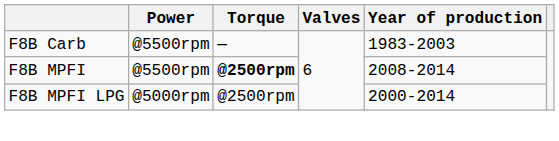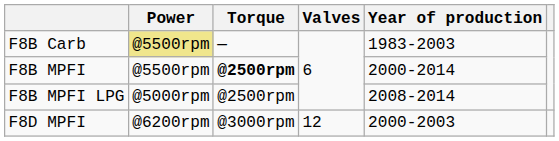 <table class="wikitable">
 <tr>
 <th></th>
 <th>Power</th>
 <th>Torque</th>
 <th>Valves</th>
 <th>Year of production</th>
 <th></th>
 </tr>
 <tr>
 <td>F8B Carb</td>
-<td> @5500rpm</td>
+<td style="background: khaki;"> @5500rpm</td>
 <td>  —</td>
 <td rowspan="3">6</td>
 <td>1983-2003</td>
 </tr>
 <tr>
 <td>F8B MPFI</td>
 <td> @5500rpm</td>
 <td><strong> @2500rpm</strong></td>
-<td>2008-2014</td>
+<td>2000-2014</td>
 </tr>
 <tr>
 <td>F8B MPFI LPG</td>
 <td> @5000rpm</td>
 <td> @2500rpm</td>
-<td>2000-2014</td>
+<td>2008-2014</td>
+</tr>
+<tr>
+<td>F8D MPFI</td>
+<td> @6200rpm</td>
+<td> @3000rpm</td>
+<td>12</td>
+<td>2000-2003</td>
+<td></td>
 </tr>
 </table>
